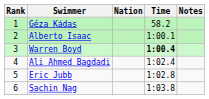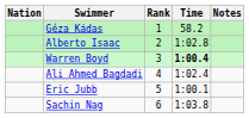 <table class="wikitable sortable" style="text-align:center">
 <tr>
+<th>Nation</th>
+<th>Swimmer</th>
 <th>Rank</th>
-<th>Swimmer</th>
-<th>Nation</th>
 <th>Time</th>
 <th>Notes</th>
 </tr>
 <tr bgcolor=bbf3bb>
+<td align=left></td>
+<td align=left><a href='#'>Géza Kádas</a></td>
 <td>1</td>
-<td align=left><a href='#'>Géza Kádas</a></td>
-<td align=left></td>
 <td data-sort-value=0:58.2>58.2</td>
 <td></td>
 </tr>
 <tr bgcolor=bbf3bb>
+<td align=left></td>
+<td align=left><a href='#'>Alberto Isaac</a></td>
 <td>2</td>
-<td align=left><a href='#'>Alberto Isaac</a></td>
-<td align=left></td>
-<td>1:00.1</td>
+<td>1:02.8</td>
 <td></td>
 </tr>
 <tr bgcolor=ccf9cc>
+<td align=left></td>
+<td align=left><a href='#'>Warren Boyd</a></td>
 <td>3</td>
-<td align=left><a href='#'>Warren Boyd</a></td>
-<td align=left></td>
 <td><strong>1:00.4</strong></td>
 <td></td>
 </tr>
 <tr>
+<td align=left></td>
+<td align=left><a href='#'>Ali Ahmed Bagdadi</a></td>
 <td>4</td>
-<td align=left><a href='#'>Ali Ahmed Bagdadi</a></td>
-<td align=left></td>
 <td>1:02.4</td>
 <td></td>
 </tr>
 <tr>
+<td align=left></td>
+<td align=left><a href='#'>Eric Jubb</a></td>
 <td>5</td>
-<td align=left><a href='#'>Eric Jubb</a></td>
-<td align=left></td>
-<td>1:02.8</td>
+<td>1:00.1</td>
 <td></td>
 </tr>
 <tr>
+<td align=left></td>
+<td align=left><a href='#'>Sachin Nag</a></td>
 <td>6</td>
-<td align=left><a href='#'>Sachin Nag</a></td>
-<td align=left></td>
 <td>1:03.8</td>
 <td></td>
 </tr>
 </table>
